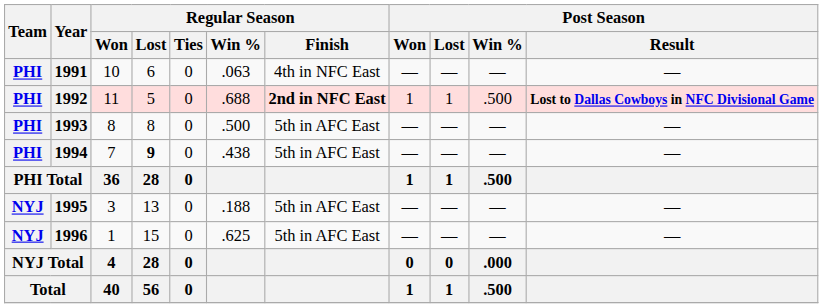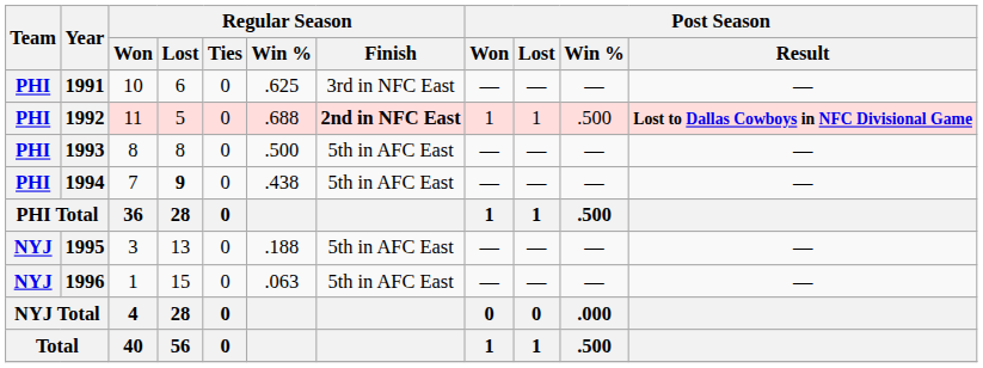 <table class="wikitable" style="font-size: 95%; text-align:center;">
 <tr>
 <th rowspan="2">Team</th>
 <th rowspan="2">Year</th>
 <th colspan="5">Regular Season</th>
 <th colspan="4">Post Season</th>
 </tr>
 <tr>
 <th>Won</th>
 <th>Lost</th>
 <th>Ties</th>
 <th>Win %</th>
 <th>Finish</th>
 <th>Won</th>
 <th>Lost</th>
 <th>Win %</th>
 <th>Result</th>
 </tr>
 <tr>
 <th><a href='#'>PHI</a></th>
 <th>1991</th>
 <td>10</td>
 <td>6</td>
 <td>0</td>
-<td>.063</td>
-<td>4th in NFC East</td>
+<td>.625</td>
+<td>3rd in NFC East</td>
 <td>—</td>
 <td>—</td>
 <td>—</td>
 <td>—</td>
 </tr>
 <tr style="background:#fdd;">
 <th><a href='#'>PHI</a></th>
 <th>1992</th>
 <td>11</td>
 <td>5</td>
 <td>0</td>
 <td>.688</td>
 <td><strong>2nd in NFC East</strong></td>
 <td>1</td>
 <td>1</td>
 <td>.500</td>
 <td><small><strong>Lost to <a href='#'>Dallas Cowboys</a> in <a href='#'>NFC Divisional Game</a></strong></small></td>
 </tr>
 <tr>
 <th><a href='#'>PHI</a></th>
 <th>1993</th>
 <td>8</td>
 <td>8</td>
 <td>0</td>
 <td>.500</td>
 <td>5th in AFC East</td>
 <td>—</td>
 <td>—</td>
 <td>—</td>
 <td>—</td>
 </tr>
 <tr>
 <th><a href='#'>PHI</a></th>
 <th>1994</th>
 <td>7</td>
 <td><strong>9</strong></td>
 <td>0</td>
 <td>.438</td>
 <td>5th in AFC East</td>
 <td>—</td>
 <td>—</td>
 <td>—</td>
 <td>—</td>
 </tr>
 <tr>
 <th colspan="2">PHI Total</th>
 <th>36</th>
 <th>28</th>
 <th>0</th>
 <th></th>
 <th></th>
 <th>1</th>
 <th>1</th>
 <th>.500</th>
 <th></th>
 </tr>
 <tr>
 <th><a href='#'>NYJ</a></th>
 <th>1995</th>
 <td>3</td>
 <td>13</td>
 <td>0</td>
 <td>.188</td>
 <td>5th in AFC East</td>
 <td>—</td>
 <td>—</td>
 <td>—</td>
 <td>—</td>
 </tr>
 <tr>
 <th><a href='#'>NYJ</a></th>
 <th>1996</th>
 <td>1</td>
 <td>15</td>
 <td>0</td>
-<td>.625</td>
+<td>.063</td>
 <td>5th in AFC East</td>
 <td>—</td>
 <td>—</td>
 <td>—</td>
 <td>—</td>
 </tr>
 <tr>
 <th colspan="2">NYJ Total</th>
 <th>4</th>
 <th>28</th>
 <th>0</th>
 <th></th>
 <th></th>
 <th>0</th>
 <th>0</th>
 <th>.000</th>
 <th></th>
 </tr>
 <tr>
 <th colspan="2">Total</th>
 <th>40</th>
 <th>56</th>
 <th>0</th>
 <th></th>
 <th></th>
 <th>1</th>
 <th>1</th>
 <th>.500</th>
 <th></th>
 </tr>
 <tr>
 </tr>
 </table>
